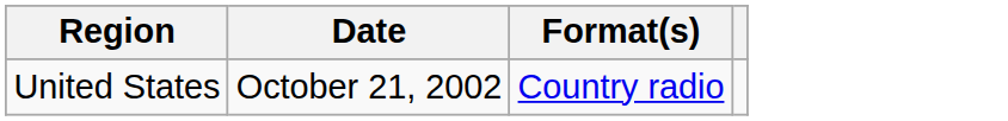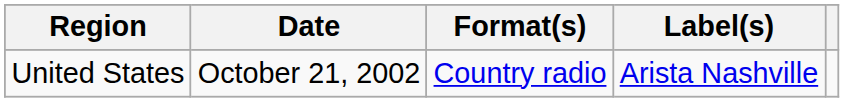 <table class="wikitable">
 <tr>
 <th>Region</th>
 <th>Date</th>
 <th>Format(s)</th>
+<th>Label(s)</th>
 <th></th>
 </tr>
 <tr>
 <td>United States</td>
 <td>October 21, 2002</td>
 <td><a href='#'>Country radio</a></td>
+<td><a href='#'>Arista Nashville</a></td>
 <td></td>
 </tr>
 </table>
